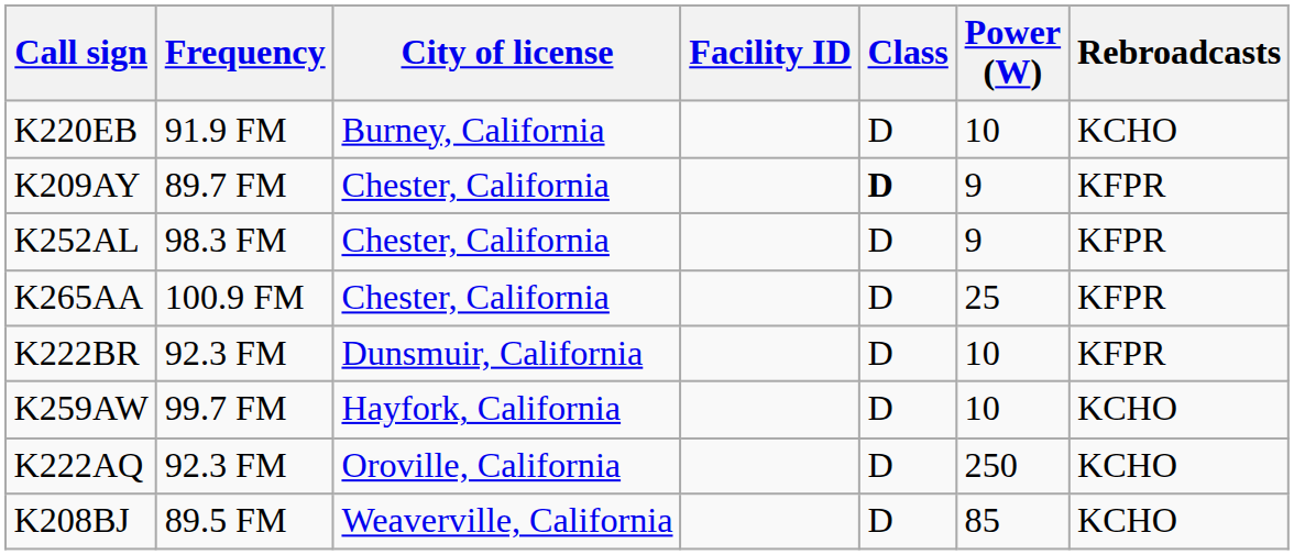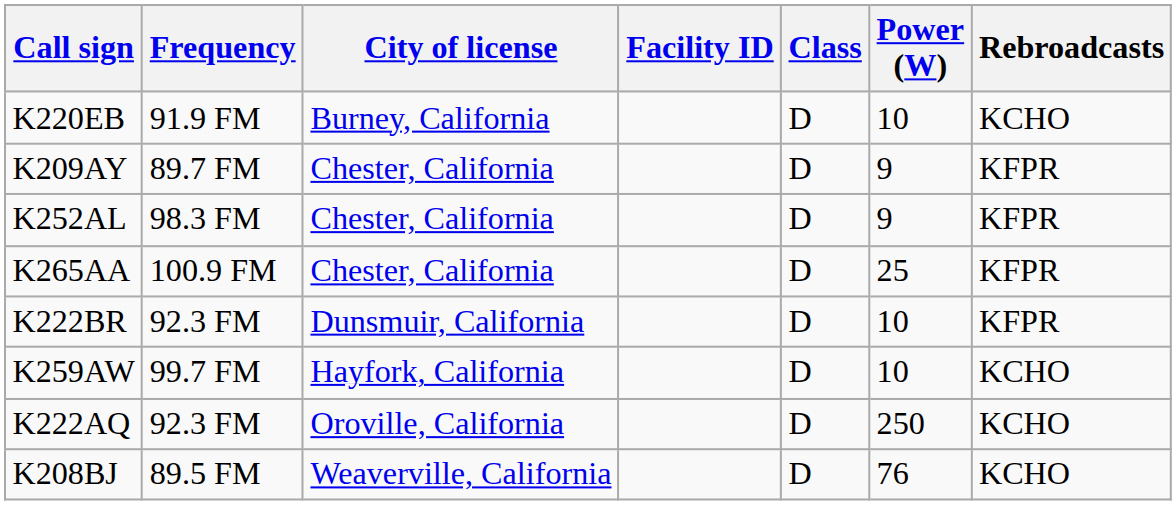 <table class="wikitable sortable">
 <tr>
 <th><a href='#'>Call sign</a></th>
 <th data-sort-type="number"><a href='#'>Frequency</a></th>
 <th><a href='#'>City of license</a></th>
 <th data-sort-type="number"><a href='#'>Facility ID</a></th>
 <th><a href='#'>Class</a></th>
 <th data-sort-type="number"><a href='#'>Power</a><br>(<a href='#'>W</a>)</th>
 <th>Rebroadcasts</th>
 </tr>
 <tr>
 <td>K220EB</td>
 <td>91.9 FM</td>
 <td><a href='#'>Burney, California</a></td>
 <td></td>
 <td>D</td>
 <td>10</td>
 <td>KCHO</td>
 </tr>
 <tr>
 <td>K209AY</td>
 <td>89.7 FM</td>
 <td><a href='#'>Chester, California</a></td>
 <td></td>
-<td><strong>D</strong></td>
+<td>D</td>
 <td>9</td>
 <td>KFPR</td>
 </tr>
 <tr>
 <td>K252AL</td>
 <td>98.3 FM</td>
 <td><a href='#'>Chester, California</a></td>
 <td></td>
 <td>D</td>
 <td>9</td>
 <td>KFPR</td>
 </tr>
 <tr>
 <td>K265AA</td>
 <td>100.9 FM</td>
 <td><a href='#'>Chester, California</a></td>
 <td></td>
 <td>D</td>
 <td>25</td>
 <td>KFPR</td>
 </tr>
 <tr>
 <td>K222BR</td>
 <td>92.3 FM</td>
 <td><a href='#'>Dunsmuir, California</a></td>
 <td></td>
 <td>D</td>
 <td>10</td>
 <td>KFPR</td>
 </tr>
 <tr>
 <td>K259AW</td>
 <td>99.7 FM</td>
 <td><a href='#'>Hayfork, California</a></td>
 <td></td>
 <td>D</td>
 <td>10</td>
 <td>KCHO</td>
 </tr>
 <tr>
 <td>K222AQ</td>
 <td>92.3 FM</td>
 <td><a href='#'>Oroville, California</a></td>
 <td></td>
 <td>D</td>
 <td>250</td>
 <td>KCHO</td>
 </tr>
 <tr>
 <td>K208BJ</td>
 <td>89.5 FM</td>
 <td><a href='#'>Weaverville, California</a></td>
 <td></td>
 <td>D</td>
-<td>85</td>
+<td>76</td>
 <td>KCHO</td>
 </tr>
 </table>
